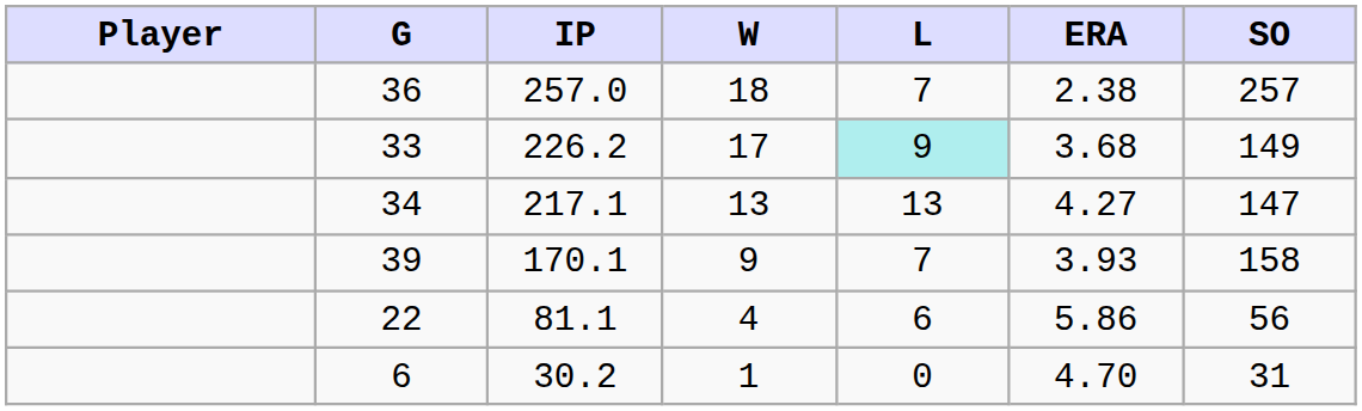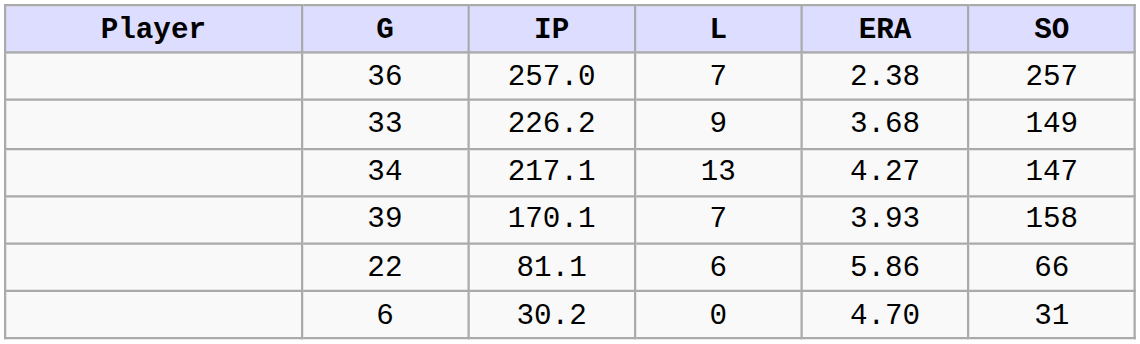 <table class="wikitable sortable">
 <tr>
 <th style="background:#ddf; width:16%;">Player</th>
 <th style="background:#ddf; width:9%;">G</th>
 <th style="background:#ddf; width:9%;">IP</th>
-<th style="background:#ddf; width:9%;">W</th>
 <th style="background:#ddf; width:9%;">L</th>
 <th style="background:#ddf; width:9%;">ERA</th>
 <th style="background:#ddf; width:9%;">SO</th>
 </tr>
 <tr style="text-align:center;">
 <td></td>
 <td>36</td>
 <td>257.0</td>
-<td>18</td>
 <td>7</td>
 <td>2.38</td>
 <td>257</td>
 </tr>
 <tr style="text-align:center;">
 <td></td>
 <td>33</td>
 <td>226.2</td>
-<td>17</td>
-<td style="background: paleturquoise;">9</td>
+<td>9</td>
 <td>3.68</td>
 <td>149</td>
 </tr>
 <tr style="text-align:center;">
 <td></td>
 <td>34</td>
 <td>217.1</td>
 <td>13</td>
-<td>13</td>
 <td>4.27</td>
 <td>147</td>
 </tr>
 <tr style="text-align:center;">
 <td></td>
 <td>39</td>
 <td>170.1</td>
-<td>9</td>
 <td>7</td>
 <td>3.93</td>
 <td>158</td>
 </tr>
 <tr style="text-align:center;">
 <td></td>
 <td>22</td>
 <td>81.1</td>
-<td>4</td>
 <td>6</td>
 <td>5.86</td>
-<td>56</td>
+<td>66</td>
 </tr>
 <tr style="text-align:center;">
 <td></td>
 <td>6</td>
 <td>30.2</td>
-<td>1</td>
 <td>0</td>
 <td>4.70</td>
 <td>31</td>
 </tr>
 </table>
